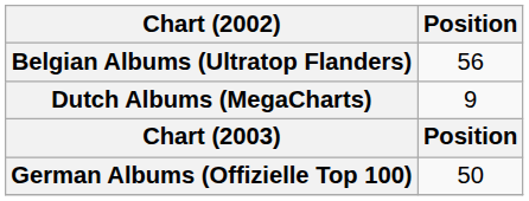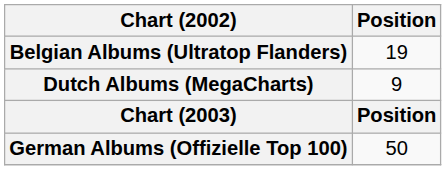 <table class="wikitable plainrowheaders sortable" style="text-align:left;" border="1">
 <tr>
 <th scope="col">Chart (2002)</th>
 <th scope="col">Position</th>
 </tr>
 <tr>
 <th scope="row">Belgian Albums (Ultratop Flanders)</th>
-<td align="center">56</td>
+<td align="center">19</td>
 </tr>
 <tr>
 <th scope="row">Dutch Albums (MegaCharts)</th>
 <td align="center">9</td>
 </tr>
 <tr>
 <th scope="col">Chart (2003)</th>
 <th scope="col">Position</th>
 </tr>
 <tr>
 <th scope="row">German Albums (Offizielle Top 100)</th>
 <td style="text-align:center;">50</td>
 </tr>
 <tr>
 </tr>
 </table>
